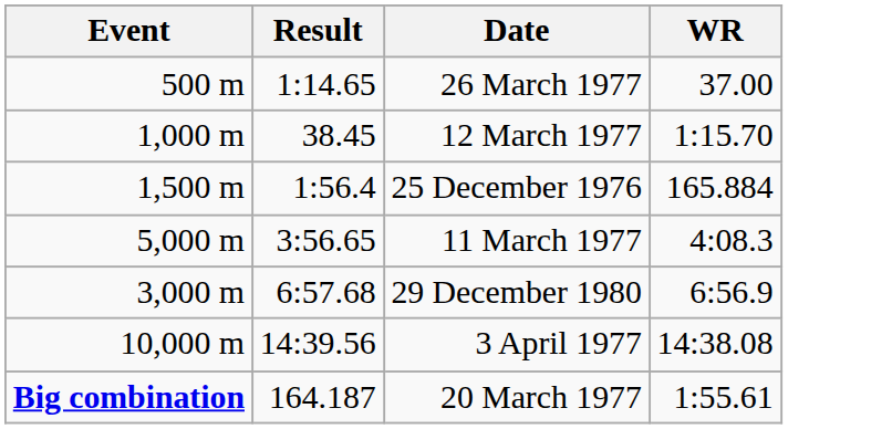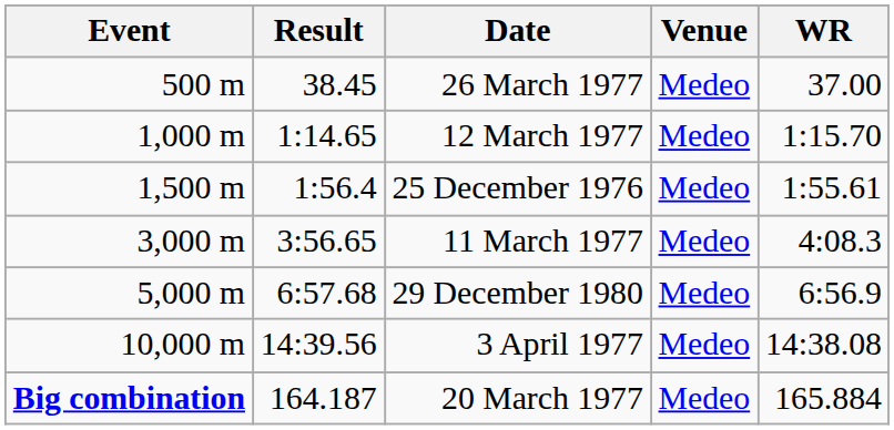 <table class="wikitable" style="text-align:right">
 <tr>
 <th>Event</th>
 <th>Result</th>
 <th>Date</th>
+<th>Venue</th>
 <th>WR</th>
 </tr>
 <tr>
 <td>500 m</td>
-<td>1:14.65</td>
+<td>38.45</td>
 <td>26 March 1977</td>
+<td align="left"><a href='#'>Medeo</a></td>
 <td>37.00</td>
 </tr>
 <tr>
 <td>1,000 m</td>
-<td>38.45</td>
+<td>1:14.65</td>
 <td>12 March 1977</td>
+<td align="left"><a href='#'>Medeo</a></td>
 <td>1:15.70</td>
 </tr>
 <tr>
 <td>1,500 m</td>
 <td>1:56.4</td>
 <td>25 December 1976</td>
-<td>165.884</td>
+<td align="left"><a href='#'>Medeo</a></td>
+<td>1:55.61</td>
+</tr>
+<tr>
+<td>3,000 m</td>
+<td>3:56.65</td>
+<td>11 March 1977</td>
+<td align="left"><a href='#'>Medeo</a></td>
+<td>4:08.3</td>
 </tr>
 <tr>
 <td>5,000 m</td>
-<td>3:56.65</td>
-<td>11 March 1977</td>
-<td>4:08.3</td>
-</tr>
-<tr>
-<td>3,000 m</td>
 <td>6:57.68</td>
 <td>29 December 1980</td>
+<td align="left"><a href='#'>Medeo</a></td>
 <td>6:56.9</td>
 </tr>
 <tr>
 <td>10,000 m</td>
 <td>14:39.56</td>
 <td>3 April 1977</td>
+<td align="left"><a href='#'>Medeo</a></td>
 <td>14:38.08</td>
 </tr>
 <tr>
 <td><strong><a href='#'>Big combination</a></strong></td>
 <td>164.187</td>
 <td>20 March 1977</td>
-<td>1:55.61</td>
+<td align="left"><a href='#'>Medeo</a></td>
+<td>165.884</td>
 </tr>
 </table>
